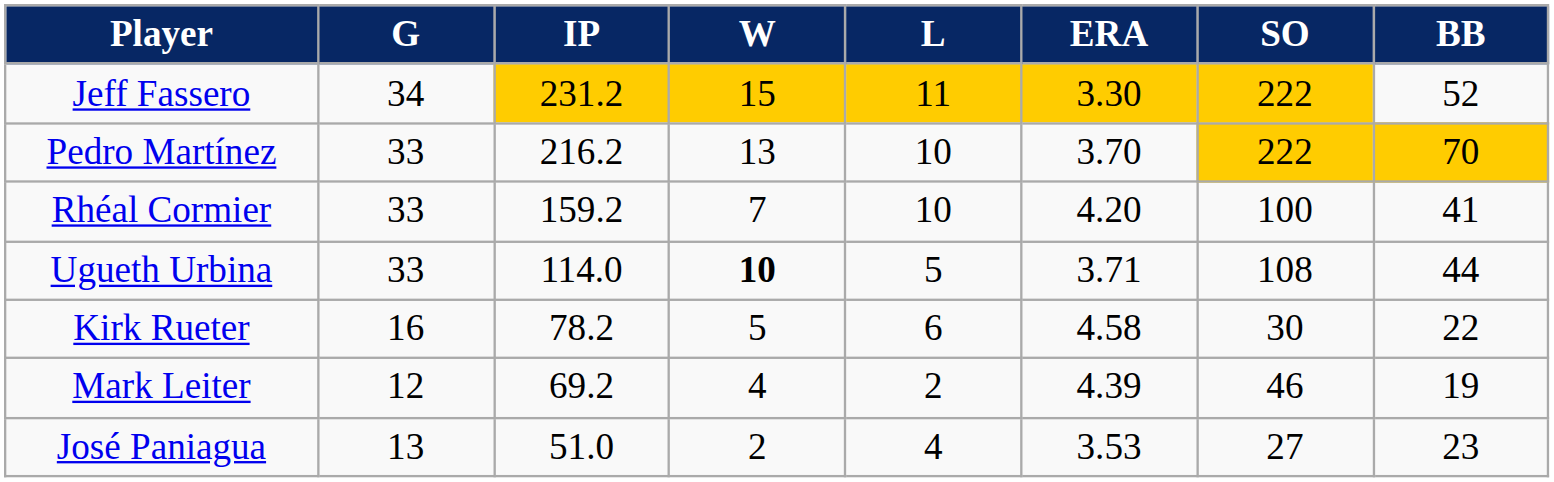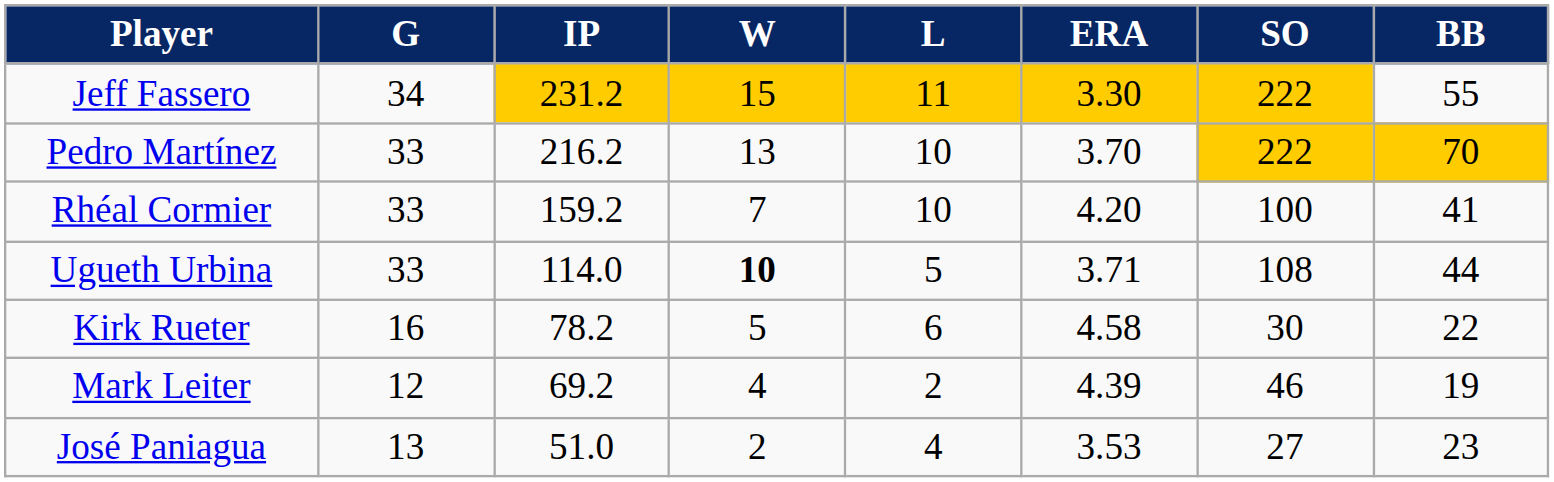 <table border="1" class="wikitable sortable">
 <tr>
 <th style="background:#072764;color:white;" width="16%">Player</th>
 <th style="background:#072764;color:white;" width="9%">G</th>
 <th style="background:#072764;color:white;" width="9%">IP</th>
 <th style="background:#072764;color:white;" width="9%">W</th>
 <th style="background:#072764;color:white;" width="9%">L</th>
 <th style="background:#072764;color:white;" width="9%">ERA</th>
 <th style="background:#072764;color:white;" width="9%">SO</th>
 <th style="background:#072764;color:white;" width="9%">BB</th>
 </tr>
 <tr style="text-align:center;">
 <td><a href='#'>Jeff Fassero</a></td>
 <td>34</td>
 <td bgcolor="#FFCC00">231.2</td>
 <td bgcolor="#FFCC00">15</td>
 <td bgcolor="#FFCC00">11</td>
 <td bgcolor="#FFCC00">3.30</td>
 <td bgcolor="#FFCC00">222</td>
-<td>52</td>
+<td>55</td>
 </tr>
 <tr style="text-align:center;">
 <td><a href='#'>Pedro Martínez</a></td>
 <td>33</td>
 <td>216.2</td>
 <td>13</td>
 <td>10</td>
 <td>3.70</td>
 <td bgcolor="#FFCC00">222</td>
 <td bgcolor="#FFCC00">70</td>
 </tr>
 <tr style="text-align:center;">
 <td><a href='#'>Rhéal Cormier</a></td>
 <td>33</td>
 <td>159.2</td>
 <td>7</td>
 <td>10</td>
 <td>4.20</td>
 <td>100</td>
 <td>41</td>
 </tr>
 <tr style="text-align:center;">
 <td><a href='#'>Ugueth Urbina</a></td>
 <td>33</td>
 <td>114.0</td>
 <td><strong>10</strong></td>
 <td>5</td>
 <td>3.71</td>
 <td>108</td>
 <td>44</td>
 </tr>
 <tr style="text-align:center;">
 <td><a href='#'>Kirk Rueter</a></td>
 <td>16</td>
 <td>78.2</td>
 <td>5</td>
 <td>6</td>
 <td>4.58</td>
 <td>30</td>
 <td>22</td>
 </tr>
 <tr style="text-align:center;">
 <td><a href='#'>Mark Leiter</a></td>
 <td>12</td>
 <td>69.2</td>
 <td>4</td>
 <td>2</td>
 <td>4.39</td>
 <td>46</td>
 <td>19</td>
 </tr>
 <tr style="text-align:center;">
 <td><a href='#'>José Paniagua</a></td>
 <td>13</td>
 <td>51.0</td>
 <td>2</td>
 <td>4</td>
 <td>3.53</td>
 <td>27</td>
 <td>23</td>
 </tr>
 </table>
